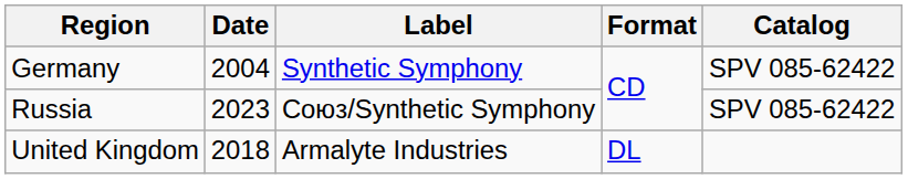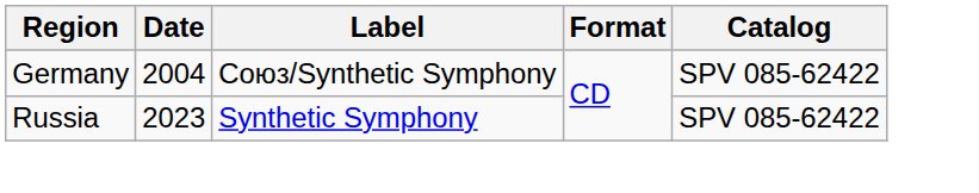 <table class="wikitable">
 <tr>
 <th>Region</th>
 <th>Date</th>
 <th>Label</th>
 <th>Format</th>
 <th>Catalog</th>
 </tr>
 <tr>
 <td>Germany</td>
 <td>2004</td>
-<td><a href='#'>Synthetic Symphony</a></td>
+<td>Союз/Synthetic Symphony</td>
 <td rowspan="2"><a href='#'>CD</a></td>
 <td>SPV 085-62422</td>
 </tr>
 <tr>
 <td>Russia</td>
 <td>2023</td>
-<td>Союз/Synthetic Symphony</td>
+<td><a href='#'>Synthetic Symphony</a></td>
 <td>SPV 085-62422</td>
 </tr>
-<tr>
-<td>United Kingdom</td>
-<td>2018</td>
-<td>Armalyte Industries</td>
-<td><a href='#'>DL</a></td>
-<td></td>
-</tr>
 </table>
